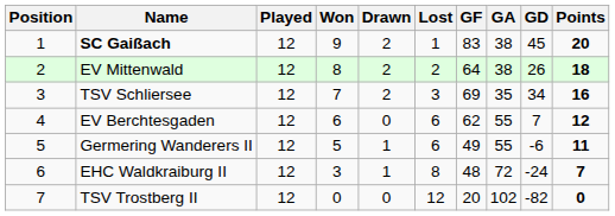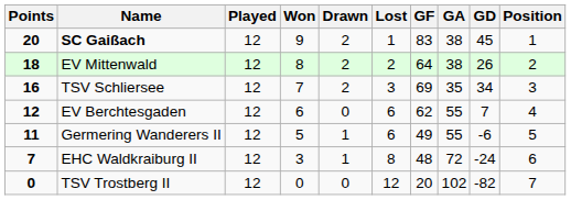 <table class="wikitable">
 <tr align="center">
-<th>Position</th>
+<th>Points</th>
 <th>Name</th>
 <th>Played</th>
 <th>Won</th>
 <th>Drawn</th>
 <th>Lost</th>
 <th>GF</th>
 <th>GA</th>
 <th>GD</th>
-<th>Points</th>
+<th>Position</th>
 </tr>
 <tr align="center">
-<td>1</td>
+<td><strong>20</strong></td>
 <td align="left"><strong>SC Gaißach</strong></td>
 <td>12</td>
 <td>9</td>
 <td>2</td>
 <td>1</td>
 <td>83</td>
 <td>38</td>
 <td>45</td>
-<td><strong>20</strong></td>
+<td>1</td>
 </tr>
 <tr align="center" bgcolor="#dfffdf">
-<td>2</td>
+<td><strong>18</strong></td>
 <td align="left">EV Mittenwald</td>
 <td>12</td>
 <td>8</td>
 <td>2</td>
 <td>2</td>
 <td>64</td>
 <td>38</td>
 <td>26</td>
-<td><strong>18</strong></td>
+<td>2</td>
 </tr>
 <tr align="center">
-<td>3</td>
+<td><strong>16</strong></td>
 <td align="left">TSV Schliersee</td>
 <td>12</td>
 <td>7</td>
 <td>2</td>
 <td>3</td>
 <td>69</td>
 <td>35</td>
 <td>34</td>
-<td><strong>16</strong></td>
+<td>3</td>
 </tr>
 <tr align="center">
-<td>4</td>
+<td><strong>12</strong></td>
 <td align="left">EV Berchtesgaden</td>
 <td>12</td>
 <td>6</td>
 <td>0</td>
 <td>6</td>
 <td>62</td>
 <td>55</td>
 <td>7</td>
-<td><strong>12</strong></td>
+<td>4</td>
 </tr>
 <tr align="center">
-<td>5</td>
+<td><strong>11</strong></td>
 <td align="left">Germering Wanderers II</td>
 <td>12</td>
 <td>5</td>
 <td>1</td>
 <td>6</td>
 <td>49</td>
 <td>55</td>
 <td>-6</td>
-<td><strong>11</strong></td>
+<td>5</td>
 </tr>
 <tr align="center">
-<td>6</td>
+<td><strong>7</strong></td>
 <td align="left">EHC Waldkraiburg II</td>
 <td>12</td>
 <td>3</td>
 <td>1</td>
 <td>8</td>
 <td>48</td>
 <td>72</td>
 <td>-24</td>
-<td><strong>7</strong></td>
+<td>6</td>
 </tr>
 <tr align="center">
-<td>7</td>
+<td><strong>0</strong></td>
 <td align="left">TSV Trostberg II</td>
 <td>12</td>
 <td>0</td>
 <td>0</td>
 <td>12</td>
 <td>20</td>
 <td>102</td>
 <td>-82</td>
-<td><strong>0</strong></td>
+<td>7</td>
 </tr>
 </table>
